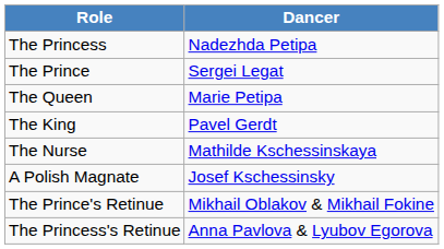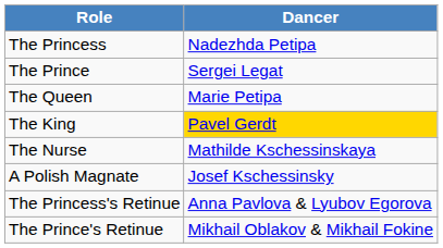 <table class="wikitable" border="1">
 <tr>
 <th style="background:#4682BF; color:white;">Role</th>
 <th style="background:#4682BF; color:white;">Dancer</th>
 </tr>
 <tr>
 <td>The Princess</td>
 <td><a href='#'>Nadezhda Petipa</a></td>
 </tr>
 <tr>
 <td>The Prince</td>
 <td><a href='#'>Sergei Legat</a></td>
 </tr>
 <tr>
 <td>The Queen</td>
 <td><a href='#'>Marie Petipa</a></td>
 </tr>
 <tr>
 <td>The King</td>
-<td><a href='#'>Pavel Gerdt</a></td>
+<td style="background: gold;"><a href='#'>Pavel Gerdt</a></td>
 </tr>
 <tr>
 <td>The Nurse</td>
 <td><a href='#'>Mathilde Kschessinskaya</a></td>
 </tr>
 <tr>
 <td>A Polish Magnate</td>
 <td><a href='#'>Josef Kschessinsky</a></td>
 </tr>
 <tr>
+<td>The Princess's Retinue</td>
+<td><a href='#'>Anna Pavlova</a> & <a href='#'>Lyubov Egorova</a></td>
+</tr>
+<tr>
 <td>The Prince's Retinue</td>
 <td><a href='#'>Mikhail Oblakov</a> & <a href='#'>Mikhail Fokine</a></td>
 </tr>
-<tr>
-<td>The Princess's Retinue</td>
-<td><a href='#'>Anna Pavlova</a> & <a href='#'>Lyubov Egorova</a></td>
-</tr>
 </table>
